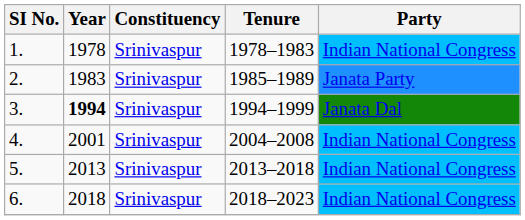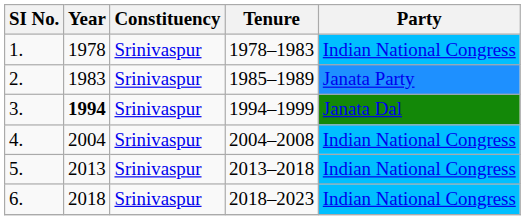 <table class = "wikitable">
 <tr>
 <th>SI No.</th>
 <th>Year</th>
 <th>Constituency</th>
 <th>Tenure</th>
 <th>Party</th>
 </tr>
 <tr>
 <td>1.</td>
 <td>1978</td>
 <td><a href='#'>Srinivaspur</a></td>
 <td>1978–1983</td>
 <td bgcolor=#00BFFF><a href='#'>Indian National Congress</a></td>
 </tr>
 <tr>
 <td>2.</td>
 <td>1983</td>
 <td><a href='#'>Srinivaspur</a></td>
 <td>1985–1989</td>
 <td bgcolor=#1E90FF><a href='#'>Janata Party</a></td>
 </tr>
 <tr>
 <td>3.</td>
 <td><strong>1994</strong></td>
 <td><a href='#'>Srinivaspur</a></td>
 <td>1994–1999</td>
 <td bgcolor=#138808><a href='#'>Janata Dal</a></td>
 </tr>
 <tr>
 <td>4.</td>
-<td>2001</td>
+<td>2004</td>
 <td><a href='#'>Srinivaspur</a></td>
 <td>2004–2008</td>
 <td bgcolor=#00BFFF><a href='#'>Indian National Congress</a></td>
 </tr>
 <tr>
 <td>5.</td>
 <td>2013</td>
 <td><a href='#'>Srinivaspur</a></td>
 <td>2013–2018</td>
 <td bgcolor=#00BFFF><a href='#'>Indian National Congress</a></td>
 </tr>
 <tr>
 <td>6.</td>
 <td>2018</td>
 <td><a href='#'>Srinivaspur</a></td>
 <td>2018–2023</td>
 <td bgcolor=#00BFFF><a href='#'>Indian National Congress</a></td>
 </tr>
 <tr>
 </tr>
 </table>
